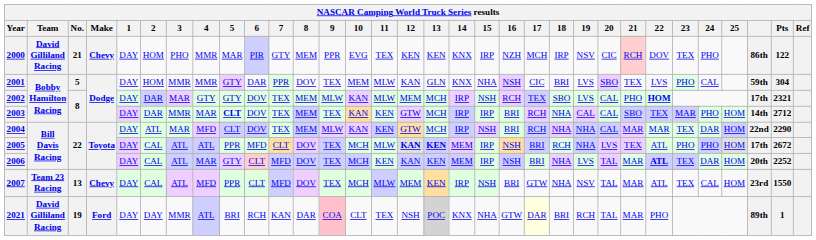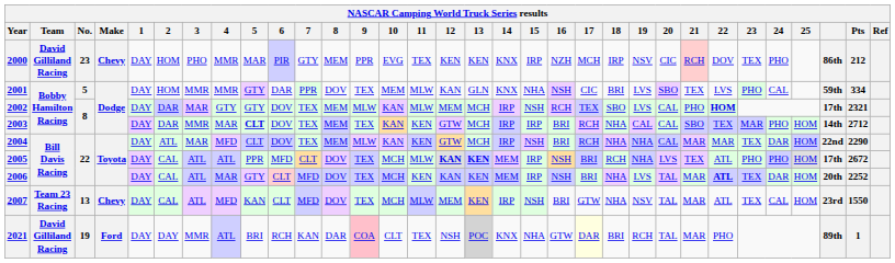 <table class="wikitable" style="text-align:center; font-size:75%">
 <tr>
 <th colspan=45><a href='#'>NASCAR Camping World Truck Series</a> results</th>
 </tr>
 <tr>
 <th>Year</th>
 <th>Team</th>
 <th>No.</th>
 <th>Make</th>
 <th>1</th>
 <th>2</th>
 <th>3</th>
 <th>4</th>
 <th>5</th>
 <th>6</th>
 <th>7</th>
 <th>8</th>
 <th>9</th>
 <th>10</th>
 <th>11</th>
 <th>12</th>
 <th>13</th>
 <th>14</th>
 <th>15</th>
 <th>16</th>
 <th>17</th>
 <th>18</th>
 <th>19</th>
 <th>20</th>
 <th>21</th>
 <th>22</th>
 <th>23</th>
 <th>24</th>
 <th>25</th>
 <th></th>
 <th>Pts</th>
 <th>Ref</th>
 </tr>
 <tr>
 <th><a href='#'>2000</a></th>
 <th><a href='#'>David Gilliland Racing</a></th>
-<th>21</th>
+<th>23</th>
 <th><a href='#'>Chevy</a></th>
 <td><a href='#'>DAY</a></td>
 <td><a href='#'>HOM</a></td>
 <td><a href='#'>PHO</a></td>
 <td><a href='#'>MMR</a></td>
 <td><a href='#'>MAR</a></td>
 <td style="background:#CFCFFF;"><a href='#'>PIR</a><br></td>
 <td><a href='#'>GTY</a></td>
 <td><a href='#'>MEM</a></td>
 <td><a href='#'>PPR</a></td>
 <td><a href='#'>EVG</a></td>
 <td><a href='#'>TEX</a></td>
 <td><a href='#'>KEN</a></td>
 <td><a href='#'>KEN</a></td>
 <td><a href='#'>KNX</a></td>
 <td><a href='#'>IRP</a></td>
 <td><a href='#'>NZH</a></td>
 <td><a href='#'>MCH</a></td>
 <td><a href='#'>IRP</a></td>
 <td><a href='#'>NSV</a></td>
 <td><a href='#'>CIC</a></td>
 <td style="background:#FFCFCF;"><a href='#'>RCH</a><br></td>
 <td><a href='#'>DOV</a></td>
 <td><a href='#'>TEX</a></td>
 <td><a href='#'>PHO</a></td>
 <td></td>
 <th>86th</th>
-<th>122</th>
+<th>212</th>
 <th></th>
 </tr>
 <tr>
 <th><a href='#'>2001</a></th>
 <th rowspan=3><a href='#'>Bobby Hamilton Racing</a></th>
 <th>5</th>
 <th rowspan=3><a href='#'>Dodge</a></th>
 <td><a href='#'>DAY</a></td>
 <td><a href='#'>HOM</a></td>
 <td><a href='#'>MMR</a></td>
 <td><a href='#'>MMR</a></td>
 <td style="background:#EFCFFF;"><a href='#'>GTY</a><br></td>
 <td><a href='#'>DAR</a></td>
 <td style="background:#DFFFDF;"><a href='#'>PPR</a><br></td>
 <td><a href='#'>DOV</a></td>
 <td><a href='#'>TEX</a></td>
 <td><a href='#'>MEM</a></td>
 <td><a href='#'>MLW</a></td>
 <td><a href='#'>KAN</a></td>
 <td><a href='#'>GLN</a></td>
 <td><a href='#'>KNX</a></td>
 <td><a href='#'>NHA</a></td>
 <td style="background:#EFCFFF;"><a href='#'>NSH</a><br></td>
 <td><a href='#'>CIC</a></td>
 <td><a href='#'>BRI</a></td>
 <td><a href='#'>LVS</a></td>
 <td style="background:#EFCFFF;"><a href='#'>SBO</a><br></td>
 <td><a href='#'>TEX</a></td>
 <td><a href='#'>LVS</a></td>
 <td style="background:#DFFFDF;"><a href='#'>PHO</a><br></td>
 <td><a href='#'>CAL</a></td>
 <td></td>
 <th>59th</th>
-<th>304</th>
+<th>334</th>
 <th></th>
 </tr>
 <tr>
 <th><a href='#'>2002</a></th>
 <th rowspan=2>8</th>
 <td style="background:#DFFFDF;"><a href='#'>DAY</a><br></td>
 <td style="background:#CFCFFF;"><a href='#'>DAR</a><br></td>
 <td style="background:#EFCFFF;"><a href='#'>MAR</a><br></td>
 <td style="background:#DFFFDF;"><a href='#'>GTY</a><br></td>
 <td style="background:#DFFFDF;"><a href='#'>GTY</a><br></td>
 <td style="background:#DFFFDF;"><a href='#'>DOV</a><br></td>
 <td style="background:#DFFFDF;"><a href='#'>TEX</a><br></td>
 <td style="background:#DFFFDF;"><a href='#'>MEM</a><br></td>
 <td style="background:#DFFFDF;"><a href='#'>MLW</a><br></td>
 <td style="background:#EFCFFF;"><a href='#'>KAN</a><br></td>
 <td style="background:#DFFFDF;"><a href='#'>MLW</a><br></td>
 <td style="background:#DFFFDF;"><a href='#'>MEM</a><br></td>
 <td style="background:#DFFFDF;"><a href='#'>MCH</a><br></td>
 <td style="background:#EFCFFF;"><a href='#'>IRP</a><br></td>
 <td style="background:#DFFFDF;"><a href='#'>NSH</a><br></td>
 <td style="background:#EFCFFF;"><a href='#'>RCH</a><br></td>
 <td style="background:#CFCFFF;"><a href='#'>TEX</a><br></td>
 <td style="background:#DFFFDF;"><a href='#'>SBO</a><br></td>
 <td style="background:#DFFFDF;"><a href='#'>LVS</a><br></td>
 <td style="background:#DFFFDF;"><a href='#'>CAL</a><br></td>
 <td style="background:#DFFFDF;"><a href='#'>PHO</a><br></td>
 <td style="background:#DFFFDF;"><strong><a href='#'>HOM</a><br></strong></td>
 <td colspan=3></td>
 <th>17th</th>
 <th>2321</th>
 <th></th>
 </tr>
 <tr>
 <th><a href='#'>2003</a></th>
 <td style="background:#EFCFFF;"><a href='#'>DAY</a><br></td>
 <td style="background:#DFFFDF;"><a href='#'>DAR</a><br></td>
 <td style="background:#DFFFDF;"><a href='#'>MMR</a><br></td>
 <td style="background:#DFFFDF;"><a href='#'>MAR</a><br></td>
 <td style="background:#DFFFDF;"><strong><a href='#'>CLT</a></strong><br></td>
 <td style="background:#DFFFDF;"><a href='#'>DOV</a><br></td>
 <td style="background:#DFFFDF;"><a href='#'>TEX</a><br></td>
 <td style="background:#CFCFFF;"><a href='#'>MEM</a><br></td>
 <td style="background:#DFFFDF;"><a href='#'>TEX</a><br></td>
 <td style="background:#FFDF9F;"><a href='#'>KAN</a><br></td>
 <td style="background:#DFFFDF;"><a href='#'>KEN</a><br></td>
 <td style="background:#EFCFFF;"><a href='#'>GTW</a><br></td>
 <td style="background:#DFFFDF;"><a href='#'>MCH</a><br></td>
 <td style="background:#CFCFFF;"><a href='#'>IRP</a><br></td>
 <td style="background:#DFFFDF;"><a href='#'>IRP</a><br></td>
 <td style="background:#DFFFDF;"><a href='#'>BRI</a><br></td>
 <td style="background:#EFCFFF;"><a href='#'>RCH</a><br></td>
 <td style="background:#DFFFDF;"><a href='#'>NHA</a><br></td>
 <td style="background:#EFCFFF;"><a href='#'>CAL</a><br></td>
 <td style="background:#DFFFDF;"><a href='#'>CAL</a><br></td>
 <td style="background:#CFCFFF;"><a href='#'>SBO</a><br></td>
 <td style="background:#CFCFFF;"><a href='#'>TEX</a><br></td>
 <td style="background:#CFCFFF;"><a href='#'>MAR</a><br></td>
 <td style="background:#DFFFDF;"><a href='#'>PHO</a><br></td>
 <td style="background:#DFFFDF;"><a href='#'>HOM</a><br></td>
 <th>14th</th>
 <th>2712</th>
 <th></th>
 </tr>
 <tr>
 <th><a href='#'>2004</a></th>
 <th rowspan=3><a href='#'>Bill Davis Racing</a></th>
 <th rowspan=3>22</th>
 <th rowspan=3><a href='#'>Toyota</a></th>
 <td style="background:#DFFFDF;"><a href='#'>DAY</a><br></td>
 <td style="background:#DFFFDF;"><a href='#'>ATL</a><br></td>
 <td style="background:#DFFFDF;"><a href='#'>MAR</a><br></td>
 <td style="background:#EFCFFF;"><a href='#'>MFD</a><br></td>
 <td style="background:#CFCFFF;"><a href='#'>CLT</a><br></td>
 <td style="background:#CFCFFF;"><a href='#'>DOV</a><br></td>
 <td style="background:#DFFFDF;"><a href='#'>TEX</a><br></td>
 <td style="background:#CFCFFF;"><a href='#'>MEM</a><br></td>
 <td style="background:#EFCFFF;"><a href='#'>MLW</a><br></td>
 <td style="background:#EFCFFF;"><a href='#'>KAN</a><br></td>
 <td style="background:#CFCFFF;"><a href='#'>KEN</a><br></td>
 <td style="background:#FFDF9F;"><a href='#'>GTW</a><br></td>
 <td style="background:#DFFFDF;"><a href='#'>MCH</a><br></td>
 <td style="background:#CFCFFF;"><a href='#'>IRP</a><br></td>
 <td style="background:#EFCFFF;"><a href='#'>NSH</a><br></td>
 <td style="background:#DFFFDF;"><a href='#'>BRI</a><br></td>
 <td style="background:#CFCFFF;"><a href='#'>RCH</a><br></td>
 <td style="background:#EFCFFF;"><a href='#'>NHA</a><br></td>
 <td style="background:#CFCFFF;"><a href='#'>NHA</a><br></td>
 <td style="background:#CFCFFF;"><a href='#'>CAL</a><br></td>
 <td style="background:#EFCFFF;"><a href='#'>MAR</a><br></td>
 <td style="background:#DFFFDF;"><a href='#'>MAR</a><br></td>
 <td style="background:#DFFFDF;"><a href='#'>TEX</a><br></td>
 <td style="background:#DFFFDF;"><a href='#'>DAR</a><br></td>
 <td style="background:#CFCFFF;"><a href='#'>HOM</a><br></td>
 <th>22nd</th>
 <th>2290</th>
 <th></th>
 </tr>
 <tr>
 <th><a href='#'>2005</a></th>
 <td style="background:#EFCFFF;"><a href='#'>DAY</a><br></td>
 <td style="background:#DFFFDF;"><a href='#'>CAL</a><br></td>
 <td style="background:#CFCFFF;"><a href='#'>ATL</a><br></td>
 <td style="background:#CFCFFF;"><a href='#'>ATL</a><br></td>
 <td style="background:#DFFFDF;"><a href='#'>PPR</a><br></td>
 <td style="background:#DFFFDF;"><a href='#'>MFD</a><br></td>
 <td style="background:#FFDF9F;"><a href='#'>CLT</a><br></td>
 <td style="background:#EFCFFF;"><a href='#'>DOV</a><br></td>
 <td style="background:#CFCFFF;"><a href='#'>TEX</a><br></td>
 <td style="background:#DFFFDF;"><a href='#'>MCH</a><br></td>
 <td style="background:#DFFFDF;"><a href='#'>MLW</a><br></td>
 <td style="background:#DFDFDF;"><strong><a href='#'>KAN</a></strong><br></td>
 <td style="background:#CFCFFF;"><strong><a href='#'>KEN</a></strong><br></td>
 <td style="background:#EFCFFF;"><a href='#'>MEM</a><br></td>
 <td style="background:#DFFFDF;"><a href='#'>IRP</a><br></td>
 <td style="background:#FFDF9F;"><a href='#'>NSH</a><br></td>
 <td style="background:#CFCFFF;"><a href='#'>BRI</a><br></td>
 <td style="background:#DFFFDF;"><a href='#'>RCH</a><br></td>
 <td style="background:#CFCFFF;"><a href='#'>NHA</a><br></td>
 <td style="background:#EFCFFF;"><a href='#'>LVS</a><br></td>
 <td style="background:#EFCFFF;"><a href='#'>TEX</a><br></td>
 <td style="background:#DFFFDF;"><a href='#'>ATL</a><br></td>
 <td style="background:#DFFFDF;"><a href='#'>PHO</a><br></td>
 <td style="background:#CFCFFF;"><a href='#'>PHO</a><br></td>
 <td style="background:#DFDFDF;"><a href='#'>HOM</a><br></td>
 <th>17th</th>
 <th>2672</th>
 <th></th>
 </tr>
 <tr>
 <th><a href='#'>2006</a></th>
 <td style="background:#EFCFFF;"><a href='#'>DAY</a><br></td>
 <td style="background:#DFFFDF;"><a href='#'>CAL</a><br></td>
 <td style="background:#CFCFFF;"><a href='#'>ATL</a><br></td>
 <td style="background:#CFCFFF;"><a href='#'>MAR</a><br></td>
 <td style="background:#EFCFFF;"><a href='#'>GTY</a><br></td>
 <td style="background:#FFCFCF;"><a href='#'>CLT</a><br></td>
 <td style="background:#CFCFFF;"><a href='#'>MFD</a><br></td>
 <td style="background:#CFCFFF;"><a href='#'>DOV</a><br></td>
 <td style="background:#CFCFFF;"><a href='#'>TEX</a><br></td>
 <td style="background:#CFCFFF;"><a href='#'>MCH</a><br></td>
 <td style="background:#DFFFDF;"><a href='#'>KEN</a><br></td>
 <td style="background:#CFCFFF;"><a href='#'>KAN</a><br></td>
 <td style="background:#CFCFFF;"><a href='#'>KEN</a><br></td>
 <td style="background:#CFCFFF;"><a href='#'>MEM</a><br></td>
 <td style="background:#DFFFDF;"><a href='#'>IRP</a><br></td>
 <td style="background:#CFCFFF;"><a href='#'>NSH</a><br></td>
 <td style="background:#DFFFDF;"><a href='#'>BRI</a><br></td>
 <td style="background:#EFCFFF;"><a href='#'>NHA</a><br></td>
 <td style="background:#DFFFDF;"><a href='#'>LVS</a><br></td>
 <td style="background:#EFCFFF;"><a href='#'>TAL</a><br></td>
 <td style="background:#DFFFDF;"><a href='#'>MAR</a><br></td>
 <td style="background:#CFCFFF;"><strong><a href='#'>ATL</a><br></strong></td>
 <td style="background:#CFCFFF;"><a href='#'>TEX</a><br></td>
 <td style="background:#DFFFDF;"><a href='#'>DAR</a><br></td>
 <td style="background:#DFFFDF;"><a href='#'>HOM</a><br></td>
 <th>20th</th>
 <th>2252</th>
 <th></th>
 </tr>
 <tr>
 <th><a href='#'>2007</a></th>
 <th><a href='#'>Team 23 Racing</a></th>
 <th>13</th>
 <th><a href='#'>Chevy</a></th>
 <td style="background:#DFFFDF;"><a href='#'>DAY</a><br></td>
 <td style="background:#DFFFDF;"><a href='#'>CAL</a><br></td>
 <td style="background:#EFCFFF;"><a href='#'>ATL</a><br></td>
 <td style="background:#EFCFFF;"><a href='#'>MFD</a><br></td>
-<td style="background:#DFFFDF;"><a href='#'>PPR</a><br></td>
+<td style="background:#DFFFDF;"><a href='#'>KAN</a><br></td>
 <td style="background:#DFFFDF;"><a href='#'>CLT</a><br></td>
 <td style="background:#CFCFFF;"><a href='#'>MFD</a><br></td>
 <td style="background:#EFCFFF;"><a href='#'>DOV</a><br></td>
 <td style="background:#DFFFDF;"><a href='#'>TEX</a><br></td>
 <td style="background:#DFFFDF;"><a href='#'>MCH</a><br></td>
 <td style="background:#CFCFFF;"><a href='#'>MLW</a><br></td>
 <td style="background:#DFFFDF;"><a href='#'>MEM</a><br></td>
 <td style="background:#FFDF9F;"><a href='#'>KEN</a><br></td>
 <td style="background:#DFFFDF;"><a href='#'>IRP</a><br></td>
 <td style="background:#DFFFDF;"><a href='#'>NSH</a><br></td>
 <td><a href='#'>BRI</a></td>
 <td><a href='#'>GTW</a></td>
 <td><a href='#'>NHA</a></td>
 <td><a href='#'>NSV</a></td>
 <td><a href='#'>TAL</a></td>
 <td><a href='#'>MAR</a></td>
 <td><a href='#'>ATL</a></td>
 <td><a href='#'>TEX</a></td>
 <td><a href='#'>CAL</a></td>
 <td><a href='#'>HOM</a></td>
 <th>23rd</th>
 <th>1550</th>
 <th></th>
 </tr>
 <tr>
 <th><a href='#'>2021</a></th>
 <th><a href='#'>David Gilliland Racing</a></th>
 <th>19</th>
 <th><a href='#'>Ford</a></th>
 <td><a href='#'>DAY</a></td>
 <td><a href='#'>DAY</a></td>
 <td><a href='#'>MMR</a></td>
 <td style="background:#CFCFFF;"><a href='#'>ATL</a><br></td>
 <td><a href='#'>BRI</a></td>
 <td><a href='#'>RCH</a></td>
 <td><a href='#'>KAN</a></td>
 <td><a href='#'>DAR</a></td>
 <td style="background: pink;"><a href='#'>COA</a></td>
 <td><a href='#'>CLT</a></td>
 <td><a href='#'>TEX</a></td>
 <td><a href='#'>NSH</a></td>
 <td style="background: lightgrey;"><a href='#'>POC</a></td>
 <td><a href='#'>KNX</a></td>
 <td><a href='#'>NHA</a></td>
 <td><a href='#'>GTW</a></td>
 <td style="background: lightyellow;"><a href='#'>DAR</a></td>
 <td><a href='#'>BRI</a></td>
 <td><a href='#'>RCH</a></td>
 <td><a href='#'>TAL</a></td>
 <td><a href='#'>MAR</a></td>
 <td><a href='#'>PHO</a></td>
 <td colspan=3></td>
 <th>89th</th>
 <th>1</th>
 <th></th>
 </tr>
 </table>
